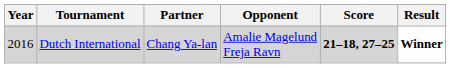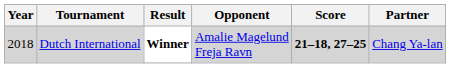 <table class="sortable wikitable" style="font-size: 90%;">
 <tr>
 <th>Year</th>
 <th>Tournament</th>
-<th>Partner</th>
+<th>Result</th>
 <th>Opponent</th>
 <th>Score</th>
-<th>Result</th>
+<th>Partner</th>
 </tr>
 <tr style="background:#D5D5D5">
-<td align="center">2016</td>
+<td align="center">2018</td>
 <td align="left"><a href='#'>Dutch International</a></td>
-<td align="left"> <a href='#'>Chang Ya-lan</a></td>
+<td style="text-align:left; background:white"> <strong>Winner</strong></td>
 <td align="left"> <a href='#'>Amalie Magelund</a> <br>  <a href='#'>Freja Ravn</a></td>
 <td align="left"><strong>21–18, 27–25</strong></td>
-<td style="text-align:left; background:white"> <strong>Winner</strong></td>
+<td align="left"> <a href='#'>Chang Ya-lan</a></td>
 </tr>
 </table>
